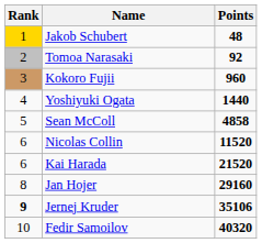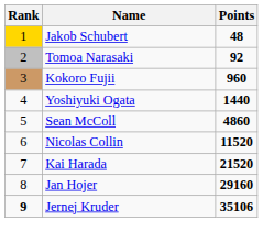 <table class="wikitable" style="text-align:center">
 <tr>
 <th>Rank</th>
 <th width="200">Name</th>
 <th data-sort-type="number">Points</th>
 </tr>
 <tr>
 <td style="background: gold">1</td>
 <td align="left"> <a href='#'>Jakob Schubert</a></td>
 <td><strong>48</strong></td>
 </tr>
 <tr>
 <td style="background: silver">2</td>
 <td align="left"> <a href='#'>Tomoa Narasaki</a></td>
 <td><strong>92</strong></td>
 </tr>
 <tr>
 <td style="background: #cc9966">3</td>
 <td align="left"> <a href='#'>Kokoro Fujii</a></td>
 <td><strong>960</strong></td>
 </tr>
 <tr>
 <td>4</td>
 <td align="left"> <a href='#'>Yoshiyuki Ogata</a></td>
 <td><strong>1440</strong></td>
 </tr>
 <tr>
 <td>5</td>
 <td align="left"> <a href='#'>Sean McColl</a></td>
-<td><strong>4858</strong></td>
+<td><strong>4860</strong></td>
 </tr>
 <tr>
 <td>6</td>
 <td align="left"> <a href='#'>Nicolas Collin</a></td>
 <td><strong>11520</strong></td>
 </tr>
 <tr>
-<td>6</td>
+<td>7</td>
 <td align="left"> <a href='#'>Kai Harada</a></td>
 <td><strong>21520</strong></td>
 </tr>
 <tr>
 <td>8</td>
 <td align="left"> <a href='#'>Jan Hojer</a></td>
 <td><strong>29160</strong></td>
 </tr>
 <tr>
 <td><strong>9</strong></td>
 <td align="left"> <a href='#'>Jernej Kruder</a></td>
 <td><strong>35106</strong></td>
 </tr>
-<tr>
-<td>10</td>
-<td align="left"> <a href='#'>Fedir Samoilov</a></td>
-<td><strong>40320</strong></td>
-</tr>
 </table>
